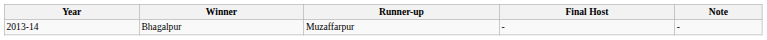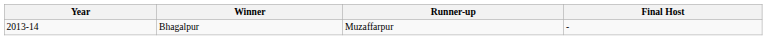 <table class="wikitable" width="100%">
 <tr>
 <th>Year</th>
 <th>Winner</th>
 <th>Runner-up</th>
 <th>Final Host</th>
-<th>Note</th>
 </tr>
 <tr>
 <td>2013-14</td>
 <td>Bhagalpur</td>
 <td>Muzaffarpur</td>
 <td>-</td>
-<td>-</td>
 </tr>
 </table>
